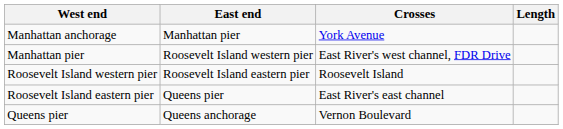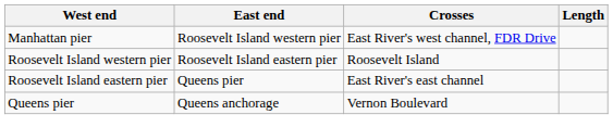 <table class="wikitable">
 <tr>
 <th>West end</th>
 <th>East end</th>
 <th>Crosses</th>
 <th>Length</th>
-</tr>
-<tr>
-<td>Manhattan anchorage</td>
-<td>Manhattan pier</td>
-<td><a href='#'>York Avenue</a></td>
-<td></td>
 </tr>
 <tr>
 <td>Manhattan pier</td>
 <td>Roosevelt Island western pier</td>
 <td>East River's west channel, <a href='#'>FDR Drive</a></td>
 <td></td>
 </tr>
 <tr>
 <td>Roosevelt Island western pier</td>
 <td>Roosevelt Island eastern pier</td>
 <td>Roosevelt Island</td>
 <td></td>
 </tr>
 <tr>
 <td>Roosevelt Island eastern pier</td>
 <td>Queens pier</td>
 <td>East River's east channel</td>
 <td></td>
 </tr>
 <tr>
 <td>Queens pier</td>
 <td>Queens anchorage</td>
 <td>Vernon Boulevard</td>
 <td></td>
 </tr>
 </table>
